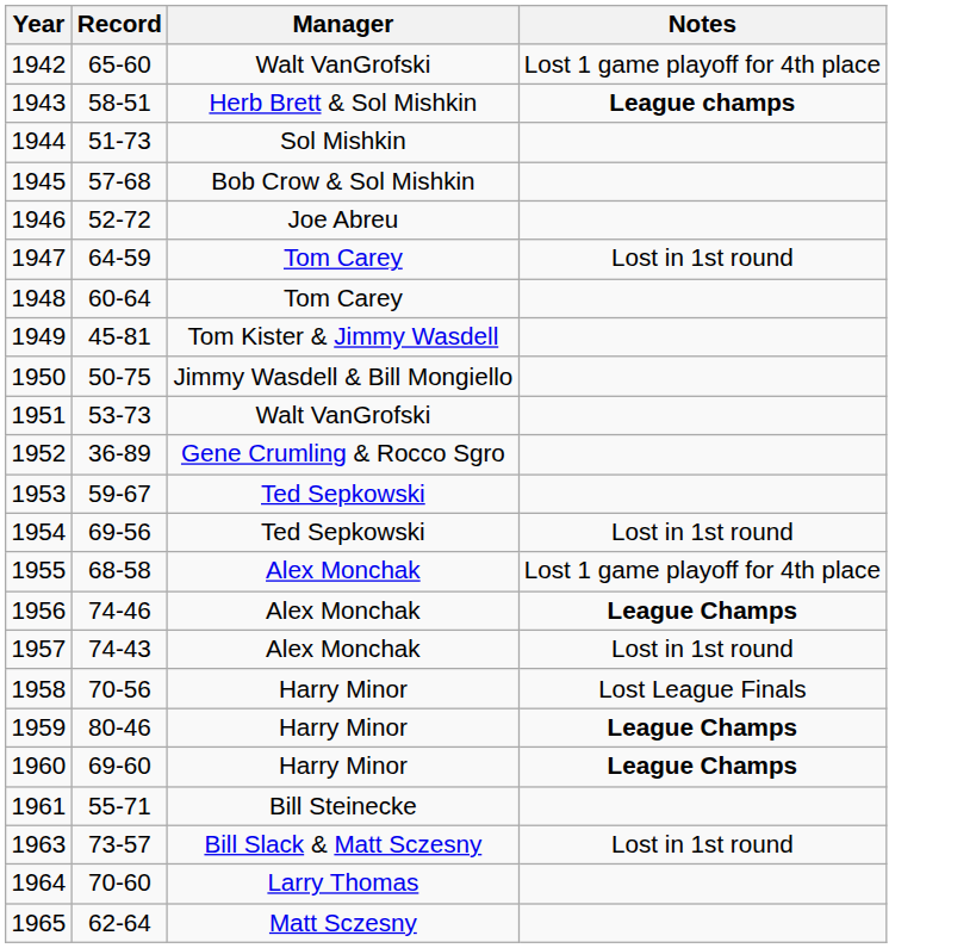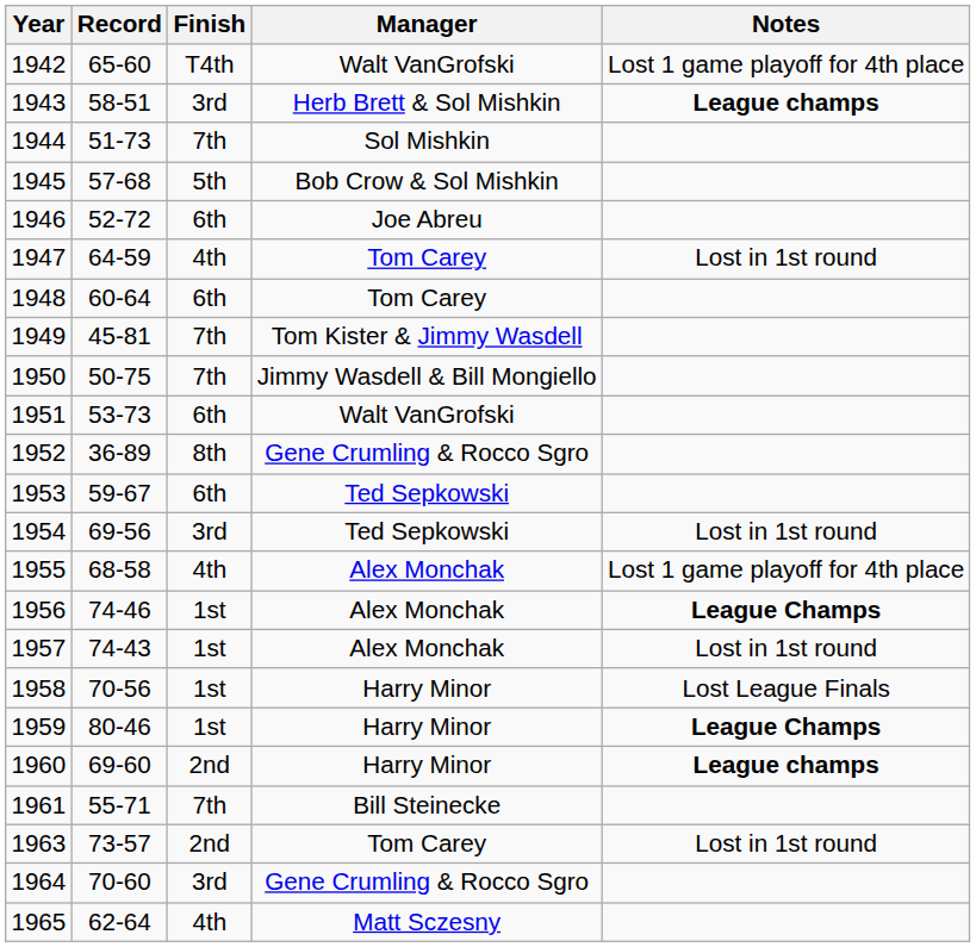 <table class="wikitable">
 <tr>
 <th>Year</th>
 <th>Record</th>
+<th>Finish</th>
 <th>Manager</th>
 <th>Notes</th>
 </tr>
 <tr align=center>
 <td>1942</td>
 <td>65-60</td>
+<td>T4th</td>
 <td>Walt VanGrofski</td>
 <td>Lost 1 game playoff for 4th place</td>
 </tr>
 <tr align=center>
 <td>1943</td>
 <td>58-51</td>
+<td>3rd</td>
 <td><a href='#'>Herb Brett</a> & Sol Mishkin</td>
 <td><strong>League champs</strong></td>
 </tr>
 <tr align=center>
 <td>1944</td>
 <td>51-73</td>
+<td>7th</td>
 <td>Sol Mishkin</td>
 <td></td>
 </tr>
 <tr align=center>
 <td>1945</td>
 <td>57-68</td>
+<td>5th</td>
 <td>Bob Crow & Sol Mishkin</td>
 <td></td>
 </tr>
 <tr align=center>
 <td>1946</td>
 <td>52-72</td>
+<td>6th</td>
 <td>Joe Abreu</td>
 <td></td>
 </tr>
 <tr align=center>
 <td>1947</td>
 <td>64-59</td>
+<td>4th</td>
 <td><a href='#'>Tom Carey</a></td>
 <td>Lost in 1st round</td>
 </tr>
 <tr align=center>
 <td>1948</td>
 <td>60-64</td>
+<td>6th</td>
 <td>Tom Carey</td>
 <td></td>
 </tr>
 <tr align=center>
 <td>1949</td>
 <td>45-81</td>
+<td>7th</td>
 <td>Tom Kister & <a href='#'>Jimmy Wasdell</a></td>
 <td></td>
 </tr>
 <tr align=center>
 <td>1950</td>
 <td>50-75</td>
+<td>7th</td>
 <td>Jimmy Wasdell & Bill Mongiello</td>
 <td></td>
 </tr>
 <tr align=center>
 <td>1951</td>
 <td>53-73</td>
+<td>6th</td>
 <td>Walt VanGrofski</td>
 <td></td>
 </tr>
 <tr align=center>
 <td>1952</td>
 <td>36-89</td>
+<td>8th</td>
 <td><a href='#'>Gene Crumling</a> & Rocco Sgro</td>
 <td></td>
 </tr>
 <tr align=center>
 <td>1953</td>
 <td>59-67</td>
+<td>6th</td>
 <td><a href='#'>Ted Sepkowski</a></td>
 <td></td>
 </tr>
 <tr align=center>
 <td>1954</td>
 <td>69-56</td>
+<td>3rd</td>
 <td>Ted Sepkowski</td>
 <td>Lost in 1st round</td>
 </tr>
 <tr align=center>
 <td>1955</td>
 <td>68-58</td>
+<td>4th</td>
 <td><a href='#'>Alex Monchak</a></td>
 <td>Lost 1 game playoff for 4th place</td>
 </tr>
 <tr align=center>
 <td>1956</td>
 <td>74-46</td>
+<td>1st</td>
 <td>Alex Monchak</td>
 <td><strong>League Champs</strong></td>
 </tr>
 <tr align=center>
 <td>1957</td>
 <td>74-43</td>
+<td>1st</td>
 <td>Alex Monchak</td>
 <td>Lost in 1st round</td>
 </tr>
 <tr align=center>
 <td>1958</td>
 <td>70-56</td>
+<td>1st</td>
 <td>Harry Minor</td>
 <td>Lost League Finals</td>
 </tr>
 <tr align=center>
 <td>1959</td>
 <td>80-46</td>
+<td>1st</td>
 <td>Harry Minor</td>
 <td><strong>League Champs</strong></td>
 </tr>
 <tr align=center>
 <td>1960</td>
 <td>69-60</td>
+<td>2nd</td>
 <td>Harry Minor</td>
-<td><strong>League Champs</strong></td>
+<td><strong>League champs</strong></td>
 </tr>
 <tr align=center>
 <td>1961</td>
 <td>55-71</td>
+<td>7th</td>
 <td>Bill Steinecke</td>
 <td></td>
 </tr>
 <tr align=center>
 <td>1963</td>
 <td>73-57</td>
-<td><a href='#'>Bill Slack</a> & <a href='#'>Matt Sczesny</a></td>
+<td>2nd</td>
+<td>Tom Carey</td>
 <td>Lost in 1st round</td>
 </tr>
 <tr align=center>
 <td>1964</td>
 <td>70-60</td>
-<td><a href='#'>Larry Thomas</a></td>
+<td>3rd</td>
+<td><a href='#'>Gene Crumling</a> & Rocco Sgro</td>
 <td></td>
 </tr>
 <tr align=center>
 <td>1965</td>
 <td>62-64</td>
+<td>4th</td>
 <td><a href='#'>Matt Sczesny</a></td>
 <td></td>
 </tr>
 </table>
